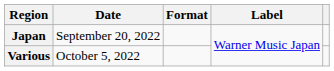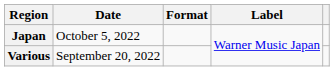 <table class="wikitable plainrowheaders">
 <tr>
 <th scope="col">Region</th>
 <th scope="col">Date</th>
 <th scope="col">Format</th>
 <th scope="col">Label</th>
 <th scope="col"></th>
 </tr>
 <tr>
 <th scope="row">Japan</th>
-<td>September 20, 2022</td>
+<td>October 5, 2022</td>
 <td></td>
 <td rowspan="2"><a href='#'>Warner Music Japan</a></td>
 <td style="text-align:center"></td>
 </tr>
 <tr>
 <th scope="row">Various</th>
-<td>October 5, 2022</td>
+<td>September 20, 2022</td>
 <td></td>
 <td style="text-align:center"></td>
 </tr>
 </table>
